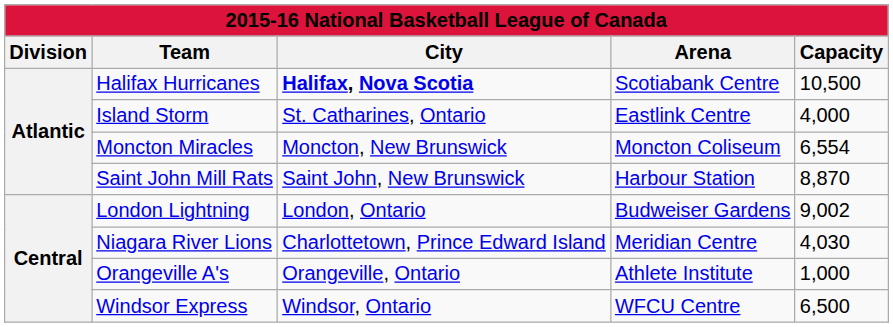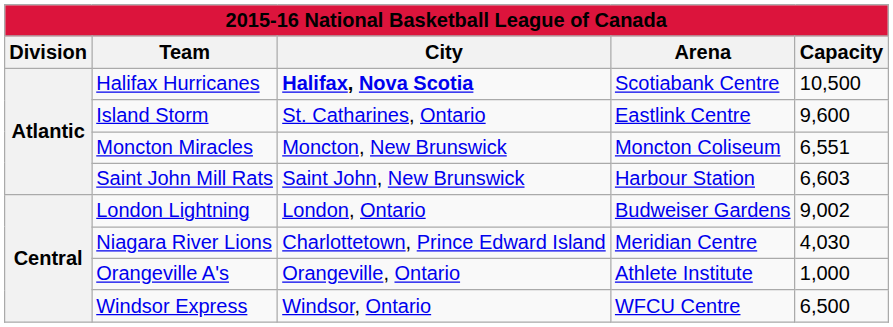 <table class="wikitable" style="width:auto">
 <tr>
 <td bgcolor="#DC143C" align="center" colspan="6"><strong><span>2015-16 National Basketball League of Canada</span></strong></td>
 </tr>
 <tr>
 <th>Division</th>
 <th>Team</th>
 <th>City</th>
 <th>Arena</th>
 <th>Capacity</th>
 </tr>
 <tr>
 <th rowspan="4">Atlantic</th>
 <td><a href='#'>Halifax Hurricanes</a></td>
 <td><strong><a href='#'>Halifax</a>, <a href='#'>Nova Scotia</a></strong></td>
 <td><a href='#'>Scotiabank Centre</a></td>
 <td>10,500</td>
 </tr>
 <tr>
 <td><a href='#'>Island Storm</a></td>
 <td><a href='#'>St. Catharines</a>, <a href='#'>Ontario</a></td>
 <td><a href='#'>Eastlink Centre</a></td>
-<td>4,000</td>
+<td>9,600</td>
 </tr>
 <tr>
 <td><a href='#'>Moncton Miracles</a></td>
 <td><a href='#'>Moncton</a>, <a href='#'>New Brunswick</a></td>
 <td><a href='#'>Moncton Coliseum</a></td>
-<td>6,554</td>
+<td>6,551</td>
 </tr>
 <tr>
 <td><a href='#'>Saint John Mill Rats</a></td>
 <td><a href='#'>Saint John</a>, <a href='#'>New Brunswick</a></td>
 <td><a href='#'>Harbour Station</a></td>
-<td>8,870</td>
+<td>6,603</td>
 </tr>
 <tr>
 <th rowspan="4">Central</th>
 <td><a href='#'>London Lightning</a></td>
 <td><a href='#'>London</a>, <a href='#'>Ontario</a></td>
 <td><a href='#'>Budweiser Gardens</a></td>
 <td>9,002</td>
 </tr>
 <tr>
 <td><a href='#'>Niagara River Lions</a></td>
 <td><a href='#'>Charlottetown</a>, <a href='#'>Prince Edward Island</a></td>
 <td><a href='#'>Meridian Centre</a></td>
 <td>4,030</td>
 </tr>
 <tr>
 <td><a href='#'>Orangeville A's</a></td>
 <td><a href='#'>Orangeville</a>, <a href='#'>Ontario</a></td>
 <td><a href='#'>Athlete Institute</a></td>
 <td>1,000</td>
 </tr>
 <tr>
 <td><a href='#'>Windsor Express</a></td>
 <td><a href='#'>Windsor</a>, <a href='#'>Ontario</a></td>
 <td><a href='#'>WFCU Centre</a></td>
 <td>6,500</td>
 </tr>
 </table>
